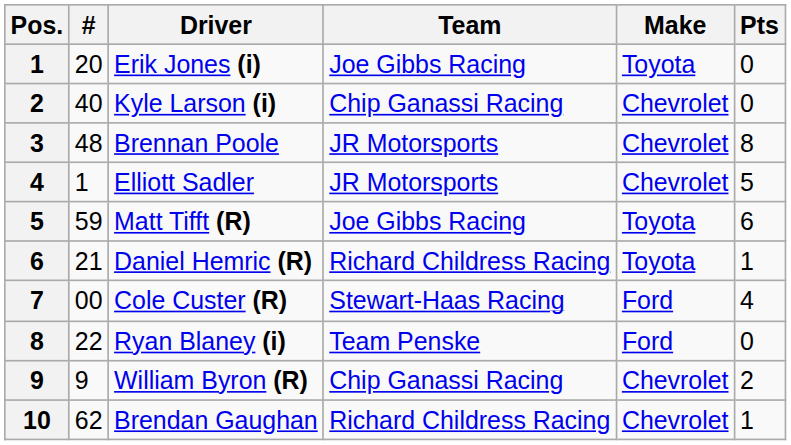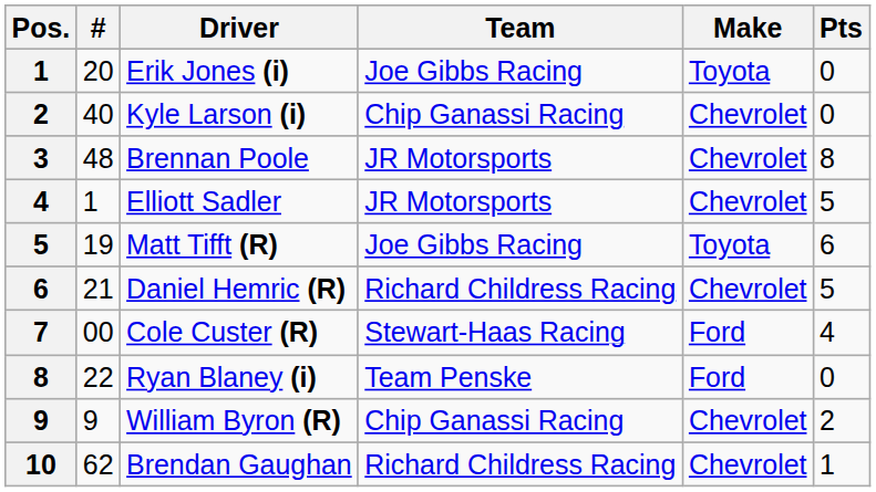 <table class="wikitable" style="font-size:95%">
 <tr>
 <th>Pos.</th>
 <th>#</th>
 <th>Driver</th>
 <th>Team</th>
 <th>Make</th>
 <th>Pts</th>
 </tr>
 <tr>
 <th>1</th>
 <td>20</td>
 <td><a href='#'>Erik Jones</a> <strong>(i)</strong></td>
 <td><a href='#'>Joe Gibbs Racing</a></td>
 <td><a href='#'>Toyota</a></td>
 <td>0</td>
 </tr>
 <tr>
 <th>2</th>
 <td>40</td>
 <td><a href='#'>Kyle Larson</a> <strong>(i)</strong></td>
 <td><a href='#'>Chip Ganassi Racing</a></td>
 <td><a href='#'>Chevrolet</a></td>
 <td>0</td>
 </tr>
 <tr>
 <th>3</th>
 <td>48</td>
 <td><a href='#'>Brennan Poole</a></td>
 <td><a href='#'>JR Motorsports</a></td>
 <td><a href='#'>Chevrolet</a></td>
 <td>8</td>
 </tr>
 <tr>
 <th>4</th>
 <td>1</td>
 <td><a href='#'>Elliott Sadler</a></td>
 <td><a href='#'>JR Motorsports</a></td>
 <td><a href='#'>Chevrolet</a></td>
 <td>5</td>
 </tr>
 <tr>
 <th>5</th>
-<td>59</td>
+<td>19</td>
 <td><a href='#'>Matt Tifft</a> <strong>(R)</strong></td>
 <td><a href='#'>Joe Gibbs Racing</a></td>
 <td><a href='#'>Toyota</a></td>
 <td>6</td>
 </tr>
 <tr>
 <th>6</th>
 <td>21</td>
 <td><a href='#'>Daniel Hemric</a> <strong>(R)</strong></td>
 <td><a href='#'>Richard Childress Racing</a></td>
-<td><a href='#'>Toyota</a></td>
-<td>1</td>
+<td><a href='#'>Chevrolet</a></td>
+<td>5</td>
 </tr>
 <tr>
 <th>7</th>
 <td>00</td>
 <td><a href='#'>Cole Custer</a> <strong>(R)</strong></td>
 <td><a href='#'>Stewart-Haas Racing</a></td>
 <td><a href='#'>Ford</a></td>
 <td>4</td>
 </tr>
 <tr>
 <th>8</th>
 <td>22</td>
 <td><a href='#'>Ryan Blaney</a> <strong>(i)</strong></td>
 <td><a href='#'>Team Penske</a></td>
 <td><a href='#'>Ford</a></td>
 <td>0</td>
 </tr>
 <tr>
 <th>9</th>
 <td>9</td>
 <td><a href='#'>William Byron</a> <strong>(R)</strong></td>
 <td><a href='#'>Chip Ganassi Racing</a></td>
 <td><a href='#'>Chevrolet</a></td>
 <td>2</td>
 </tr>
 <tr>
 <th>10</th>
 <td>62</td>
 <td><a href='#'>Brendan Gaughan</a></td>
 <td><a href='#'>Richard Childress Racing</a></td>
 <td><a href='#'>Chevrolet</a></td>
 <td>1</td>
 </tr>
 </table>
